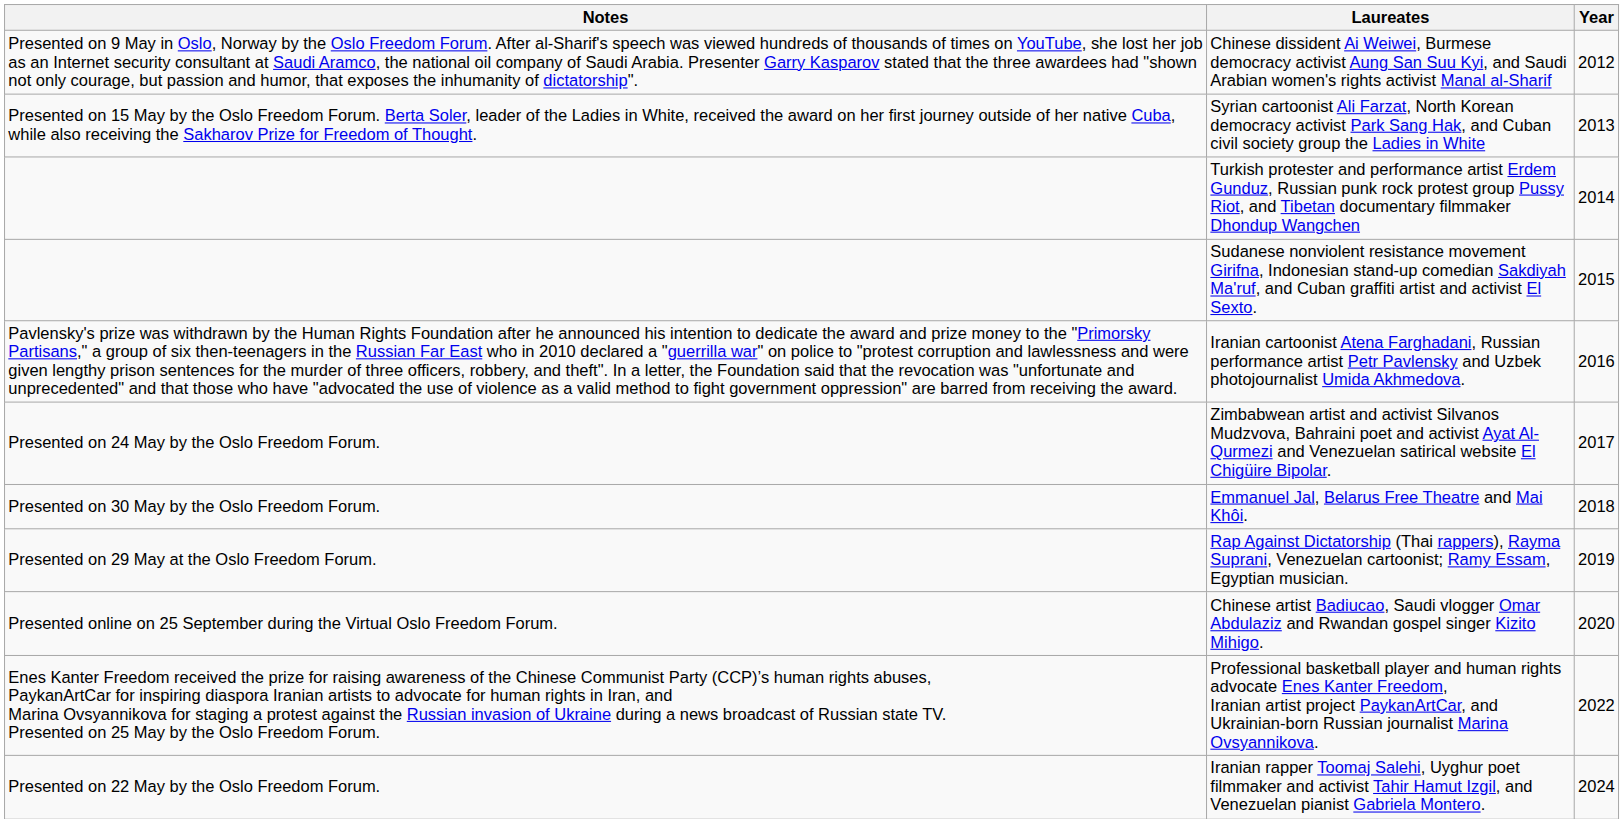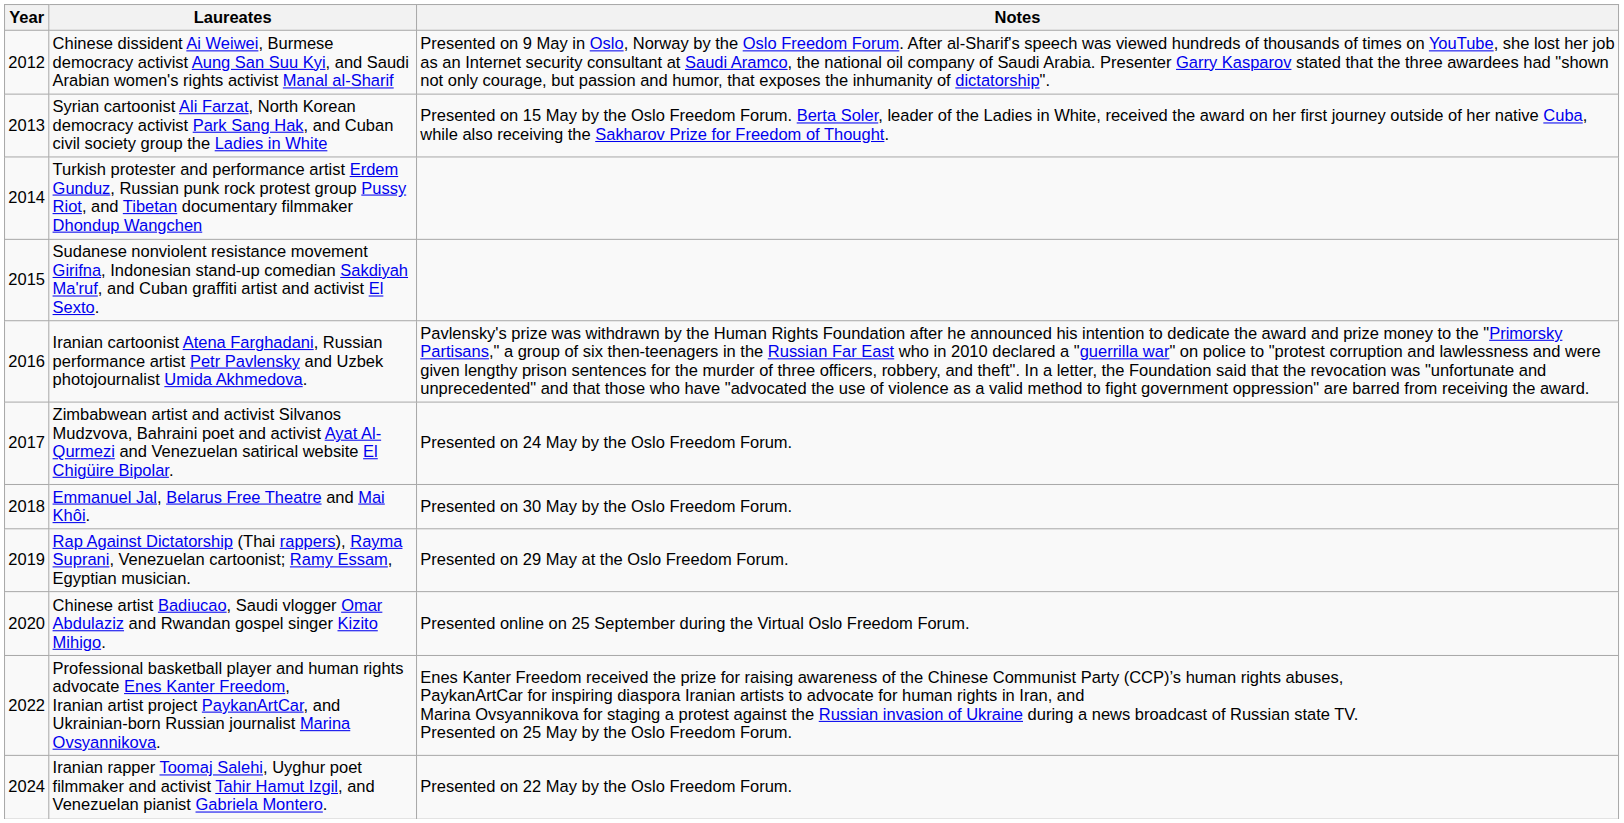 <table class="wikitable" border="1">
 <tr>
+<th>Year</th>
+<th>Laureates</th>
 <th>Notes</th>
-<th>Laureates</th>
-<th>Year</th>
 </tr>
 <tr>
+<td>2012</td>
+<td>Chinese dissident <a href='#'>Ai Weiwei</a>, Burmese democracy activist <a href='#'>Aung San Suu Kyi</a>, and Saudi Arabian women's rights activist <a href='#'>Manal al-Sharif</a></td>
 <td>Presented on 9 May in <a href='#'>Oslo</a>, Norway by the <a href='#'>Oslo Freedom Forum</a>. After al-Sharif's speech was viewed hundreds of thousands of times on <a href='#'>YouTube</a>, she lost her job as an Internet security consultant at <a href='#'>Saudi Aramco</a>, the national oil company of Saudi Arabia. Presenter <a href='#'>Garry Kasparov</a> stated that the three awardees had "shown not only courage, but passion and humor, that exposes the inhumanity of <a href='#'>dictatorship</a>".</td>
-<td>Chinese dissident <a href='#'>Ai Weiwei</a>, Burmese democracy activist <a href='#'>Aung San Suu Kyi</a>, and Saudi Arabian women's rights activist <a href='#'>Manal al-Sharif</a></td>
-<td>2012</td>
 </tr>
 <tr>
+<td>2013</td>
+<td>Syrian cartoonist <a href='#'>Ali Farzat</a>, North Korean democracy activist <a href='#'>Park Sang Hak</a>, and Cuban civil society group the <a href='#'>Ladies in White</a></td>
 <td>Presented on 15 May by the Oslo Freedom Forum. <a href='#'>Berta Soler</a>, leader of the Ladies in White, received the award on her first journey outside of her native <a href='#'>Cuba</a>, while also receiving the <a href='#'>Sakharov Prize for Freedom of Thought</a>.</td>
-<td>Syrian cartoonist <a href='#'>Ali Farzat</a>, North Korean democracy activist <a href='#'>Park Sang Hak</a>, and Cuban civil society group the <a href='#'>Ladies in White</a></td>
-<td>2013</td>
 </tr>
 <tr>
+<td>2014</td>
+<td>Turkish protester and performance artist <a href='#'>Erdem Gunduz</a>, Russian punk rock protest group <a href='#'>Pussy Riot</a>, and <a href='#'>Tibetan</a> documentary filmmaker <a href='#'>Dhondup Wangchen</a></td>
 <td></td>
-<td>Turkish protester and performance artist <a href='#'>Erdem Gunduz</a>, Russian punk rock protest group <a href='#'>Pussy Riot</a>, and <a href='#'>Tibetan</a> documentary filmmaker <a href='#'>Dhondup Wangchen</a></td>
-<td>2014</td>
 </tr>
 <tr>
+<td>2015</td>
+<td>Sudanese nonviolent resistance movement <a href='#'>Girifna</a>, Indonesian stand-up comedian <a href='#'>Sakdiyah Ma'ruf</a>, and Cuban graffiti artist and activist <a href='#'>El Sexto</a>.</td>
 <td></td>
-<td>Sudanese nonviolent resistance movement <a href='#'>Girifna</a>, Indonesian stand-up comedian <a href='#'>Sakdiyah Ma'ruf</a>, and Cuban graffiti artist and activist <a href='#'>El Sexto</a>.</td>
-<td>2015</td>
 </tr>
 <tr>
+<td>2016</td>
+<td>Iranian cartoonist <a href='#'>Atena Farghadani</a>, Russian performance artist <a href='#'>Petr Pavlensky</a> and Uzbek photojournalist <a href='#'>Umida Akhmedova</a>.</td>
 <td>Pavlensky's prize was withdrawn by the Human Rights Foundation after he announced his intention to dedicate the award and prize money to the "<a href='#'>Primorsky Partisans</a>," a group of six then-teenagers in the <a href='#'>Russian Far East</a> who in 2010 declared a "<a href='#'>guerrilla war</a>" on police to "protest corruption and lawlessness and were given lengthy prison sentences for the murder of three officers, robbery, and theft". In a letter, the Foundation said that the revocation was "unfortunate and unprecedented" and that those who have "advocated the use of violence as a valid method to fight government oppression" are barred from receiving the award.</td>
-<td>Iranian cartoonist <a href='#'>Atena Farghadani</a>, Russian performance artist <a href='#'>Petr Pavlensky</a> and Uzbek photojournalist <a href='#'>Umida Akhmedova</a>.</td>
-<td>2016</td>
 </tr>
 <tr>
+<td>2017</td>
+<td>Zimbabwean artist and activist Silvanos Mudzvova, Bahraini poet and activist <a href='#'>Ayat Al-Qurmezi</a> and Venezuelan satirical website <a href='#'>El Chigüire Bipolar</a>.</td>
 <td>Presented on 24 May by the Oslo Freedom Forum.</td>
-<td>Zimbabwean artist and activist Silvanos Mudzvova, Bahraini poet and activist <a href='#'>Ayat Al-Qurmezi</a> and Venezuelan satirical website <a href='#'>El Chigüire Bipolar</a>.</td>
-<td>2017</td>
 </tr>
 <tr>
+<td>2018</td>
+<td><a href='#'>Emmanuel Jal</a>, <a href='#'>Belarus Free Theatre</a> and <a href='#'>Mai Khôi</a>.</td>
 <td>Presented on 30 May by the Oslo Freedom Forum.</td>
-<td><a href='#'>Emmanuel Jal</a>, <a href='#'>Belarus Free Theatre</a> and <a href='#'>Mai Khôi</a>.</td>
-<td>2018</td>
 </tr>
 <tr>
+<td>2019</td>
+<td><a href='#'>Rap Against Dictatorship</a> (Thai <a href='#'>rappers</a>), <a href='#'>Rayma Suprani</a>, Venezuelan cartoonist; <a href='#'>Ramy Essam</a>, Egyptian musician.</td>
 <td>Presented on 29 May at the Oslo Freedom Forum.</td>
-<td><a href='#'>Rap Against Dictatorship</a> (Thai <a href='#'>rappers</a>), <a href='#'>Rayma Suprani</a>, Venezuelan cartoonist; <a href='#'>Ramy Essam</a>, Egyptian musician.</td>
-<td>2019</td>
 </tr>
 <tr>
+<td>2020</td>
+<td>Chinese artist <a href='#'>Badiucao</a>, Saudi vlogger <a href='#'>Omar Abdulaziz</a> and Rwandan gospel singer <a href='#'>Kizito Mihigo</a>.</td>
 <td>Presented online on 25 September during the Virtual Oslo Freedom Forum.</td>
-<td>Chinese artist <a href='#'>Badiucao</a>, Saudi vlogger <a href='#'>Omar Abdulaziz</a> and Rwandan gospel singer <a href='#'>Kizito Mihigo</a>.</td>
-<td>2020</td>
 </tr>
 <tr of>
+<td>2022</td>
+<td>Professional basketball player and human rights advocate <a href='#'>Enes Kanter Freedom</a>,<br>Iranian artist project <a href='#'>PaykanArtCar</a>, and<br>Ukrainian-born Russian journalist <a href='#'>Marina Ovsyannikova</a>.</td>
 <td>Enes Kanter Freedom received the prize for raising awareness of the Chinese Communist Party (CCP)’s human rights abuses,<br>PaykanArtCar for inspiring diaspora Iranian artists to advocate for human rights in Iran, and<br>Marina Ovsyannikova for staging a protest against the <a href='#'>Russian invasion of Ukraine</a> during a news broadcast of Russian state TV.<br> Presented on 25 May by the Oslo Freedom Forum.</td>
-<td>Professional basketball player and human rights advocate <a href='#'>Enes Kanter Freedom</a>,<br>Iranian artist project <a href='#'>PaykanArtCar</a>, and<br>Ukrainian-born Russian journalist <a href='#'>Marina Ovsyannikova</a>.</td>
-<td>2022</td>
 </tr>
 <tr>
+<td>2024</td>
+<td>Iranian rapper <a href='#'>Toomaj Salehi</a>, Uyghur poet filmmaker and activist <a href='#'>Tahir Hamut Izgil</a>, and Venezuelan pianist <a href='#'>Gabriela Montero</a>.</td>
 <td>Presented on 22 May by the Oslo Freedom Forum.</td>
-<td>Iranian rapper <a href='#'>Toomaj Salehi</a>, Uyghur poet filmmaker and activist <a href='#'>Tahir Hamut Izgil</a>, and Venezuelan pianist <a href='#'>Gabriela Montero</a>.</td>
-<td>2024</td>
 </tr>
 </table>
